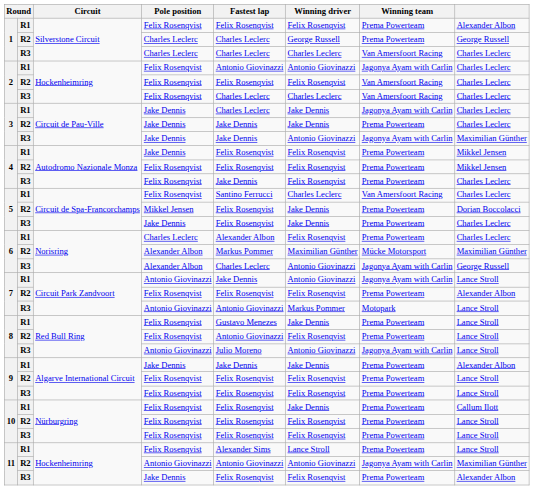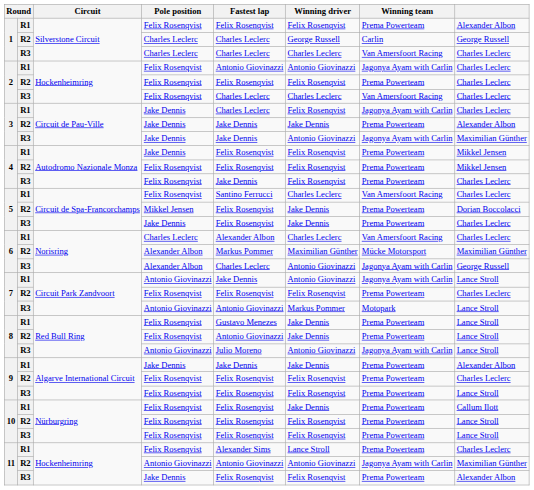 <table class="wikitable" style="font-size: 85%">
 <tr>
 <th colspan="2">Round</th>
 <th>Circuit</th>
 <th>Pole position</th>
 <th>Fastest lap</th>
 <th>Winning driver</th>
 <th>Winning team</th>
 <th></th>
 </tr>
 <tr>
 <th rowspan=3>1</th>
 <th>R1</th>
 <td rowspan=3> <a href='#'>Silverstone Circuit</a></td>
 <td> <a href='#'>Felix Rosenqvist</a></td>
 <td> <a href='#'>Felix Rosenqvist</a></td>
 <td> <a href='#'>Felix Rosenqvist</a></td>
 <td> <a href='#'>Prema Powerteam</a></td>
 <td> <a href='#'>Alexander Albon</a></td>
 </tr>
 <tr>
 <th>R2</th>
 <td> <a href='#'>Charles Leclerc</a></td>
 <td> <a href='#'>Charles Leclerc</a></td>
 <td> <a href='#'>George Russell</a></td>
-<td> <a href='#'>Prema Powerteam</a></td>
+<td> <a href='#'>Carlin</a></td>
 <td> <a href='#'>George Russell</a></td>
 </tr>
 <tr>
 <th>R3</th>
 <td> <a href='#'>Charles Leclerc</a></td>
 <td> <a href='#'>Charles Leclerc</a></td>
 <td> <a href='#'>Charles Leclerc</a></td>
 <td> <a href='#'>Van Amersfoort Racing</a></td>
 <td> <a href='#'>Charles Leclerc</a></td>
 </tr>
 <tr>
 <th rowspan=3>2</th>
 <th>R1</th>
 <td rowspan=3> <a href='#'>Hockenheimring</a></td>
 <td> <a href='#'>Felix Rosenqvist</a></td>
 <td nowrap> <a href='#'>Antonio Giovinazzi</a></td>
 <td nowrap> <a href='#'>Antonio Giovinazzi</a></td>
 <td nowrap> <a href='#'>Jagonya Ayam with Carlin</a></td>
 <td> <a href='#'>Charles Leclerc</a></td>
 </tr>
 <tr>
 <th>R2</th>
 <td> <a href='#'>Felix Rosenqvist</a></td>
 <td> <a href='#'>Felix Rosenqvist</a></td>
 <td> <a href='#'>Felix Rosenqvist</a></td>
-<td> <a href='#'>Van Amersfoort Racing</a></td>
+<td> <a href='#'>Prema Powerteam</a></td>
 <td> <a href='#'>Charles Leclerc</a></td>
 </tr>
 <tr>
 <th>R3</th>
 <td> <a href='#'>Felix Rosenqvist</a></td>
 <td> <a href='#'>Charles Leclerc</a></td>
 <td> <a href='#'>Charles Leclerc</a></td>
 <td> <a href='#'>Van Amersfoort Racing</a></td>
 <td> <a href='#'>Charles Leclerc</a></td>
 </tr>
 <tr>
 <th rowspan=3>3</th>
 <th>R1</th>
 <td rowspan=3> <a href='#'>Circuit de Pau-Ville</a></td>
 <td> <a href='#'>Jake Dennis</a></td>
 <td> <a href='#'>Charles Leclerc</a></td>
-<td> <a href='#'>Jake Dennis</a></td>
+<td> <a href='#'>Felix Rosenqvist</a></td>
 <td> <a href='#'>Jagonya Ayam with Carlin</a></td>
 <td> <a href='#'>Charles Leclerc</a></td>
 </tr>
 <tr>
 <th>R2</th>
 <td> <a href='#'>Jake Dennis</a></td>
 <td> <a href='#'>Jake Dennis</a></td>
 <td> <a href='#'>Jake Dennis</a></td>
 <td> <a href='#'>Prema Powerteam</a></td>
-<td> <a href='#'>Charles Leclerc</a></td>
+<td> <a href='#'>Alexander Albon</a></td>
 </tr>
 <tr>
 <th>R3</th>
 <td> <a href='#'>Jake Dennis</a></td>
 <td> <a href='#'>Jake Dennis</a></td>
 <td nowrap> <a href='#'>Antonio Giovinazzi</a></td>
 <td> <a href='#'>Jagonya Ayam with Carlin</a></td>
 <td nowrap> <a href='#'>Maximilian Günther</a></td>
 </tr>
 <tr>
 <th rowspan=3>4</th>
 <th>R1</th>
 <td rowspan=3> <a href='#'>Autodromo Nazionale Monza</a></td>
 <td> <a href='#'>Jake Dennis</a></td>
 <td> <a href='#'>Felix Rosenqvist</a></td>
 <td> <a href='#'>Felix Rosenqvist</a></td>
 <td> <a href='#'>Prema Powerteam</a></td>
 <td> <a href='#'>Mikkel Jensen</a></td>
 </tr>
 <tr>
 <th>R2</th>
 <td> <a href='#'>Felix Rosenqvist</a></td>
 <td> <a href='#'>Felix Rosenqvist</a></td>
 <td> <a href='#'>Felix Rosenqvist</a></td>
 <td> <a href='#'>Prema Powerteam</a></td>
 <td> <a href='#'>Mikkel Jensen</a></td>
 </tr>
 <tr>
 <th>R3</th>
 <td> <a href='#'>Felix Rosenqvist</a></td>
 <td> <a href='#'>Jake Dennis</a></td>
 <td> <a href='#'>Felix Rosenqvist</a></td>
 <td> <a href='#'>Prema Powerteam</a></td>
 <td> <a href='#'>Charles Leclerc</a></td>
 </tr>
 <tr>
 <th rowspan=3>5</th>
 <th>R1</th>
 <td rowspan=3 nowrap> <a href='#'>Circuit de Spa-Francorchamps</a></td>
 <td> <a href='#'>Felix Rosenqvist</a></td>
 <td> <a href='#'>Santino Ferrucci</a></td>
 <td> <a href='#'>Charles Leclerc</a></td>
 <td> <a href='#'>Van Amersfoort Racing</a></td>
 <td> <a href='#'>Charles Leclerc</a></td>
 </tr>
 <tr>
 <th>R2</th>
 <td> <a href='#'>Mikkel Jensen</a></td>
 <td> <a href='#'>Felix Rosenqvist</a></td>
 <td> <a href='#'>Jake Dennis</a></td>
 <td> <a href='#'>Prema Powerteam</a></td>
 <td> <a href='#'>Dorian Boccolacci</a></td>
 </tr>
 <tr>
 <th>R3</th>
 <td> <a href='#'>Jake Dennis</a></td>
 <td> <a href='#'>Felix Rosenqvist</a></td>
 <td> <a href='#'>Jake Dennis</a></td>
 <td> <a href='#'>Prema Powerteam</a></td>
 <td> <a href='#'>Charles Leclerc</a></td>
 </tr>
 <tr>
 <th rowspan=3>6</th>
 <th>R1</th>
 <td rowspan=3> <a href='#'>Norisring</a></td>
 <td> <a href='#'>Charles Leclerc</a></td>
 <td> <a href='#'>Alexander Albon</a></td>
-<td> <a href='#'>Felix Rosenqvist</a></td>
-<td> <a href='#'>Prema Powerteam</a></td>
+<td> <a href='#'>Charles Leclerc</a></td>
+<td> <a href='#'>Van Amersfoort Racing</a></td>
 <td> <a href='#'>Charles Leclerc</a></td>
 </tr>
 <tr>
 <th>R2</th>
 <td> <a href='#'>Alexander Albon</a></td>
 <td> <a href='#'>Markus Pommer</a></td>
 <td nowrap> <a href='#'>Maximilian Günther</a></td>
 <td> <a href='#'>Mücke Motorsport</a></td>
 <td nowrap> <a href='#'>Maximilian Günther</a></td>
 </tr>
 <tr>
 <th>R3</th>
 <td> <a href='#'>Alexander Albon</a></td>
 <td> <a href='#'>Charles Leclerc</a></td>
 <td> <a href='#'>Antonio Giovinazzi</a></td>
 <td> <a href='#'>Jagonya Ayam with Carlin</a></td>
 <td> <a href='#'>George Russell</a></td>
 </tr>
 <tr>
 <th rowspan=3>7</th>
 <th>R1</th>
 <td rowspan=3> <a href='#'>Circuit Park Zandvoort</a></td>
 <td> <a href='#'>Antonio Giovinazzi</a></td>
 <td> <a href='#'>Jake Dennis</a></td>
 <td> <a href='#'>Antonio Giovinazzi</a></td>
 <td> <a href='#'>Jagonya Ayam with Carlin</a></td>
 <td> <a href='#'>Lance Stroll</a></td>
 </tr>
 <tr>
 <th>R2</th>
 <td> <a href='#'>Felix Rosenqvist</a></td>
 <td> <a href='#'>Felix Rosenqvist</a></td>
 <td> <a href='#'>Felix Rosenqvist</a></td>
 <td> <a href='#'>Prema Powerteam</a></td>
-<td> <a href='#'>Alexander Albon</a></td>
+<td> <a href='#'>Charles Leclerc</a></td>
 </tr>
 <tr>
 <th>R3</th>
 <td> <a href='#'>Antonio Giovinazzi</a></td>
 <td> <a href='#'>Antonio Giovinazzi</a></td>
 <td> <a href='#'>Markus Pommer</a></td>
 <td> <a href='#'>Motopark</a></td>
 <td> <a href='#'>Lance Stroll</a></td>
 </tr>
 <tr>
 <th rowspan=3>8</th>
 <th>R1</th>
 <td rowspan=3> <a href='#'>Red Bull Ring</a></td>
 <td> <a href='#'>Felix Rosenqvist</a></td>
 <td> <a href='#'>Gustavo Menezes</a></td>
 <td> <a href='#'>Jake Dennis</a></td>
 <td> <a href='#'>Prema Powerteam</a></td>
 <td> <a href='#'>Lance Stroll</a></td>
 </tr>
 <tr>
 <th>R2</th>
 <td> <a href='#'>Felix Rosenqvist</a></td>
 <td> <a href='#'>Antonio Giovinazzi</a></td>
-<td> <a href='#'>Felix Rosenqvist</a></td>
+<td> <a href='#'>Jake Dennis</a></td>
 <td> <a href='#'>Prema Powerteam</a></td>
 <td> <a href='#'>Lance Stroll</a></td>
 </tr>
 <tr>
 <th>R3</th>
 <td> <a href='#'>Antonio Giovinazzi</a></td>
 <td> <a href='#'>Julio Moreno</a></td>
 <td> <a href='#'>Antonio Giovinazzi</a></td>
 <td> <a href='#'>Jagonya Ayam with Carlin</a></td>
 <td> <a href='#'>Lance Stroll</a></td>
 </tr>
 <tr>
 <th rowspan=3>9</th>
 <th>R1</th>
 <td rowspan=3> <a href='#'>Algarve International Circuit</a></td>
 <td> <a href='#'>Jake Dennis</a></td>
 <td> <a href='#'>Jake Dennis</a></td>
 <td> <a href='#'>Jake Dennis</a></td>
 <td> <a href='#'>Prema Powerteam</a></td>
 <td> <a href='#'>Alexander Albon</a></td>
 </tr>
 <tr>
 <th>R2</th>
 <td> <a href='#'>Felix Rosenqvist</a></td>
 <td> <a href='#'>Felix Rosenqvist</a></td>
 <td> <a href='#'>Felix Rosenqvist</a></td>
 <td> <a href='#'>Prema Powerteam</a></td>
-<td> <a href='#'>Lance Stroll</a></td>
+<td> <a href='#'>Charles Leclerc</a></td>
 </tr>
 <tr>
 <th>R3</th>
 <td> <a href='#'>Felix Rosenqvist</a></td>
 <td> <a href='#'>Felix Rosenqvist</a></td>
 <td> <a href='#'>Felix Rosenqvist</a></td>
 <td> <a href='#'>Prema Powerteam</a></td>
 <td> <a href='#'>Lance Stroll</a></td>
 </tr>
 <tr>
 <th rowspan=3>10</th>
 <th>R1</th>
 <td rowspan=3> <a href='#'>Nürburgring</a></td>
 <td> <a href='#'>Felix Rosenqvist</a></td>
 <td> <a href='#'>Felix Rosenqvist</a></td>
 <td> <a href='#'>Jake Dennis</a></td>
 <td> <a href='#'>Prema Powerteam</a></td>
 <td> <a href='#'>Callum Ilott</a></td>
 </tr>
 <tr>
 <th>R2</th>
 <td> <a href='#'>Felix Rosenqvist</a></td>
 <td> <a href='#'>Felix Rosenqvist</a></td>
 <td> <a href='#'>Felix Rosenqvist</a></td>
 <td> <a href='#'>Prema Powerteam</a></td>
 <td> <a href='#'>Lance Stroll</a></td>
 </tr>
 <tr>
 <th>R3</th>
 <td> <a href='#'>Felix Rosenqvist</a></td>
 <td> <a href='#'>Felix Rosenqvist</a></td>
 <td> <a href='#'>Felix Rosenqvist</a></td>
 <td> <a href='#'>Prema Powerteam</a></td>
 <td> <a href='#'>Lance Stroll</a></td>
 </tr>
 <tr>
 <th rowspan=3>11</th>
 <th>R1</th>
 <td rowspan=3> <a href='#'>Hockenheimring</a></td>
 <td> <a href='#'>Felix Rosenqvist</a></td>
 <td> <a href='#'>Alexander Sims</a></td>
 <td> <a href='#'>Lance Stroll</a></td>
 <td> <a href='#'>Prema Powerteam</a></td>
-<td> <a href='#'>Lance Stroll</a></td>
+<td> <a href='#'>Charles Leclerc</a></td>
 </tr>
 <tr>
 <th>R2</th>
 <td nowrap> <a href='#'>Antonio Giovinazzi</a></td>
 <td nowrap> <a href='#'>Antonio Giovinazzi</a></td>
 <td nowrap> <a href='#'>Antonio Giovinazzi</a></td>
 <td> <a href='#'>Jagonya Ayam with Carlin</a></td>
 <td> <a href='#'>Maximilian Günther</a></td>
 </tr>
 <tr>
 <th>R3</th>
 <td> <a href='#'>Jake Dennis</a></td>
 <td> <a href='#'>Felix Rosenqvist</a></td>
 <td> <a href='#'>Felix Rosenqvist</a></td>
 <td> <a href='#'>Prema Powerteam</a></td>
 <td> <a href='#'>Alexander Albon</a></td>
 </tr>
 </table>
